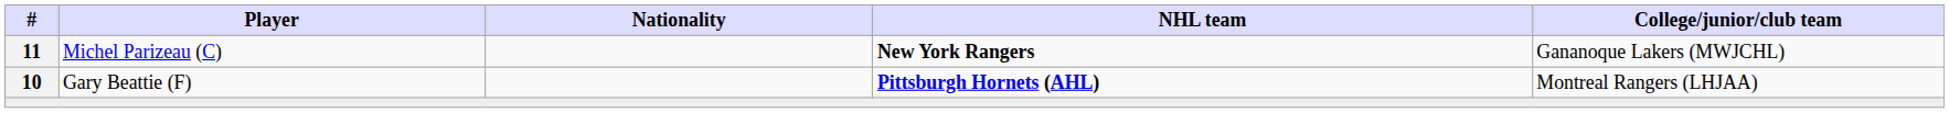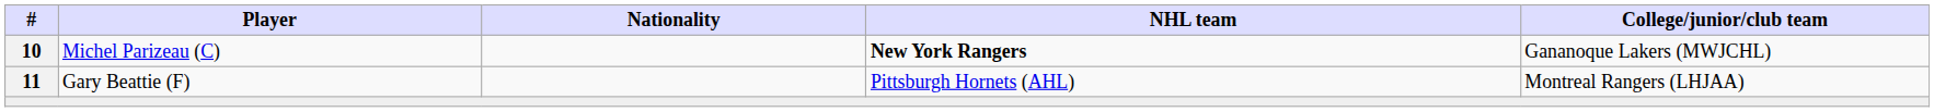 <table class="wikitable" style="width: 100%">
 <tr>
 <th style="background:#ddf; width:2.75%;">#</th>
 <th style="background:#ddf; width:22.0%;">Player</th>
 <th style="background:#ddf; width:20.0%;">Nationality</th>
 <th style="background:#ddf; width:34.0%;">NHL team</th>
 <th style="background:#ddf; width:100.0%;">College/junior/club team</th>
 </tr>
 <tr>
-<th>11</th>
+<th>10</th>
 <td><a href='#'>Michel Parizeau</a> (<a href='#'>C</a>)</td>
 <td></td>
 <td><strong>New York Rangers</strong></td>
 <td>Gananoque Lakers (MWJCHL)</td>
 </tr>
 <tr>
-<th>10</th>
+<th>11</th>
 <td>Gary Beattie (F)</td>
 <td></td>
-<td><strong><a href='#'>Pittsburgh Hornets</a> (<a href='#'>AHL</a>)</strong></td>
+<td><a href='#'>Pittsburgh Hornets</a> (<a href='#'>AHL</a>)</td>
 <td>Montreal Rangers (LHJAA)</td>
 </tr>
 <tr>
 <td align=center colspan="6" bgcolor="#efefef"></td>
 </tr>
 </table>
